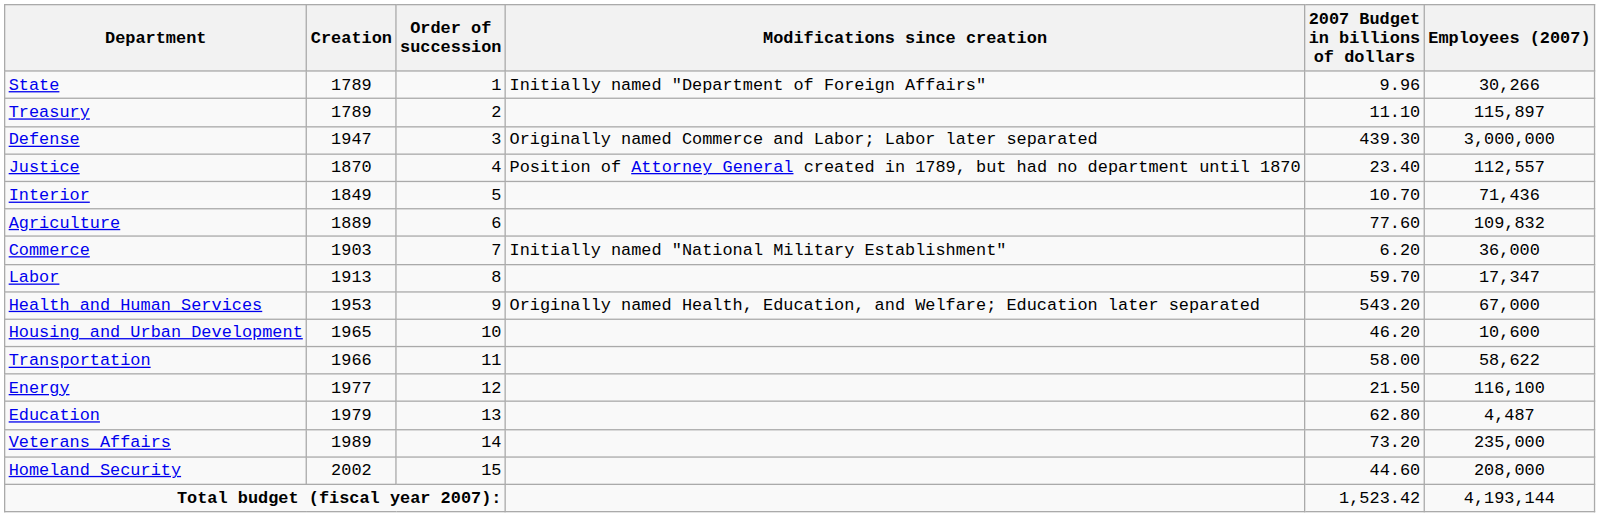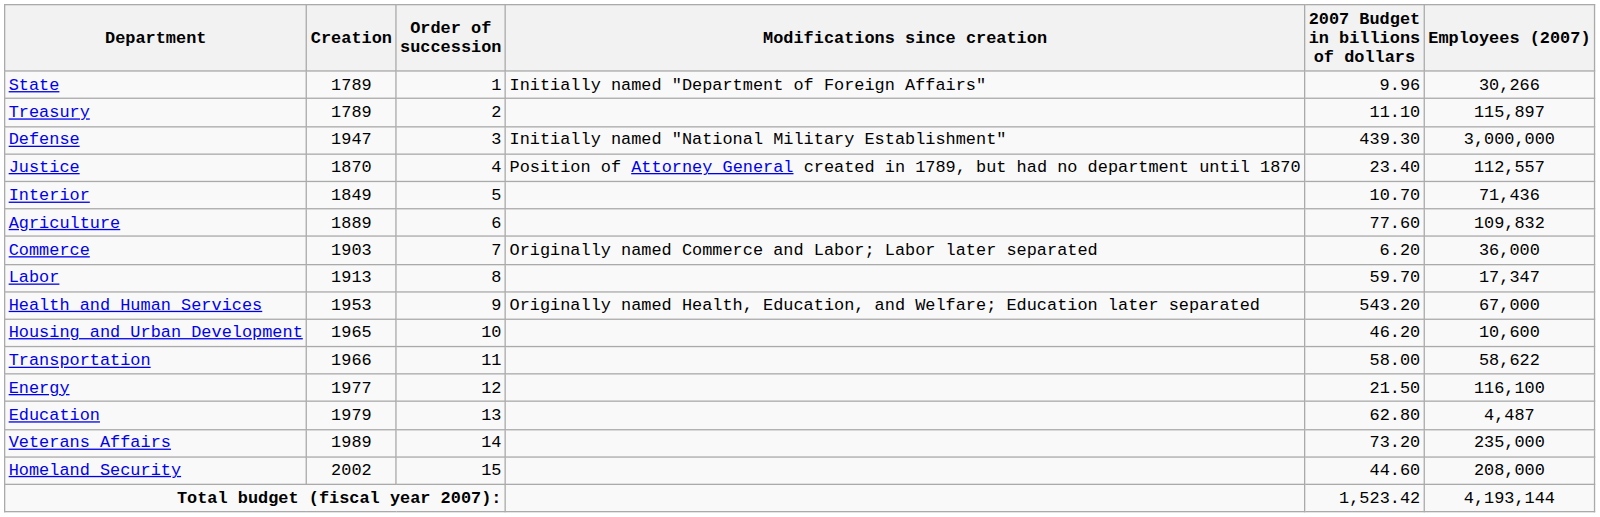 <table class="wikitable sortable">
 <tr>
 <th>Department</th>
 <th>Creation</th>
 <th>Order of<br>succession</th>
 <th class="unsortable">Modifications since creation</th>
 <th>2007 Budget<br>in billions<br>of dollars</th>
 <th>Employees (2007)</th>
 </tr>
 <tr>
 <td nowrap><a href='#'>State</a></td>
 <td align=center>1789</td>
 <td align=right>1</td>
 <td>Initially named "Department of Foreign Affairs"</td>
 <td align= right nowrap>9.96</td>
 <td align=center>30,266</td>
 </tr>
 <tr>
 <td nowrap><a href='#'>Treasury</a></td>
 <td align=center>1789</td>
 <td align=right>2</td>
 <td></td>
 <td align= right nowrap>11.10</td>
 <td align=center>115,897</td>
 </tr>
 <tr>
 <td nowrap><a href='#'>Defense</a></td>
 <td align=center>1947</td>
 <td align=right>3</td>
-<td>Originally named Commerce and Labor; Labor later separated</td>
+<td>Initially named "National Military Establishment"</td>
 <td align= right nowrap>439.30</td>
 <td align=center>3,000,000</td>
 </tr>
 <tr>
 <td nowrap><a href='#'>Justice</a></td>
 <td align=center>1870</td>
 <td align=right>4</td>
 <td>Position of <a href='#'>Attorney General</a> created in 1789, but had no department until 1870</td>
 <td align= right nowrap>23.40</td>
 <td align=center>112,557</td>
 </tr>
 <tr>
 <td nowrap><a href='#'>Interior</a></td>
 <td align=center>1849</td>
 <td align=right>5</td>
 <td></td>
 <td align= right nowrap>10.70</td>
 <td align=center>71,436</td>
 </tr>
 <tr>
 <td nowrap><a href='#'>Agriculture</a></td>
 <td align=center>1889</td>
 <td align=right>6</td>
 <td></td>
 <td align= right nowrap>77.60</td>
 <td align=center>109,832</td>
 </tr>
 <tr>
 <td><a href='#'>Commerce</a></td>
 <td align=center>1903</td>
 <td align=right>7</td>
-<td>Initially named "National Military Establishment"</td>
+<td>Originally named Commerce and Labor; Labor later separated</td>
 <td align= right nowrap>6.20</td>
 <td align=center>36,000</td>
 </tr>
 <tr>
 <td nowrap><a href='#'>Labor</a></td>
 <td align=center>1913</td>
 <td align=right>8</td>
 <td></td>
 <td align= right nowrap>59.70</td>
 <td align=center>17,347</td>
 </tr>
 <tr>
 <td nowrap><a href='#'>Health and Human Services</a></td>
 <td align=center>1953</td>
 <td align=right>9</td>
 <td>Originally named Health, Education, and Welfare; Education later separated</td>
 <td align= right nowrap>543.20</td>
 <td align=center>67,000</td>
 </tr>
 <tr>
 <td nowrap><a href='#'>Housing and Urban Development</a></td>
 <td align=center>1965</td>
 <td align=right>10</td>
 <td></td>
 <td align= right nowrap>46.20</td>
 <td align=center>10,600</td>
 </tr>
 <tr>
 <td nowrap><a href='#'>Transportation</a></td>
 <td align=center>1966</td>
 <td align=right>11</td>
 <td></td>
 <td align=right nowrap>58.00</td>
 <td align=center>58,622</td>
 </tr>
 <tr>
 <td nowrap><a href='#'>Energy</a></td>
 <td align=center>1977</td>
 <td align=right>12</td>
 <td></td>
 <td align=right nowrap>21.50</td>
 <td align=center>116,100</td>
 </tr>
 <tr>
 <td nowrap><a href='#'>Education</a></td>
 <td align=center>1979</td>
 <td align=right>13</td>
 <td></td>
 <td align=right nowrap>62.80</td>
 <td align=center>4,487</td>
 </tr>
 <tr>
 <td nowrap><a href='#'>Veterans Affairs</a></td>
 <td align=center>1989</td>
 <td align=right>14</td>
 <td></td>
 <td align=right nowrap>73.20</td>
 <td align=center>235,000</td>
 </tr>
 <tr>
 <td nowrap><a href='#'>Homeland Security</a></td>
 <td align=center>2002</td>
 <td align=right>15</td>
 <td></td>
 <td align=right nowrap>44.60</td>
 <td align=center>208,000</td>
 </tr>
 <tr class="sortbottom">
 <td colspan="3" align=right><strong>Total budget (fiscal year 2007):</strong></td>
 <td></td>
 <td align=right nowrap>1,523.42</td>
 <td align=center>4,193,144</td>
 </tr>
 </table>
